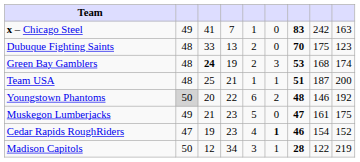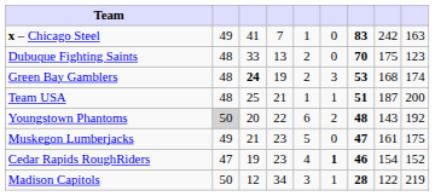 <table class="wikitable" style="text-align:center">
 <tr>
 <th style="background:#ddf; width:46%;">Team</th>
 <th style="background:#ddf; width:6%;"></th>
 <th style="background:#ddf; width:6%;"></th>
 <th style="background:#ddf; width:6%;"></th>
 <th style="background:#ddf; width:6%;"></th>
 <th style="background:#ddf; width:6%;"></th>
 <th style="background:#ddf; width:6%;"></th>
 <th style="background:#ddf; width:6%;"></th>
 <th style="background:#ddf; width:6%;"></th>
 </tr>
 <tr>
 <td align=left><strong>x</strong> – <a href='#'>Chicago Steel</a></td>
 <td>49</td>
 <td>41</td>
 <td>7</td>
 <td>1</td>
 <td>0</td>
 <td><strong>83</strong></td>
 <td>242</td>
 <td>163</td>
 </tr>
 <tr>
 <td align=left><a href='#'>Dubuque Fighting Saints</a></td>
 <td>48</td>
 <td>33</td>
 <td>13</td>
 <td>2</td>
 <td>0</td>
 <td><strong>70</strong></td>
 <td>175</td>
 <td>123</td>
 </tr>
 <tr>
 <td align=left><a href='#'>Green Bay Gamblers</a></td>
 <td>48</td>
 <td><strong>24</strong></td>
 <td>19</td>
 <td>2</td>
 <td>3</td>
 <td><strong>53</strong></td>
 <td>168</td>
 <td>174</td>
 </tr>
 <tr>
 <td align=left><a href='#'>Team USA</a></td>
 <td>48</td>
 <td>25</td>
 <td>21</td>
 <td>1</td>
 <td>1</td>
 <td><strong>51</strong></td>
 <td>187</td>
 <td>200</td>
 </tr>
 <tr>
 <td align=left><a href='#'>Youngstown Phantoms</a></td>
 <td style="background: lightgrey;">50</td>
 <td>20</td>
 <td>22</td>
 <td>6</td>
 <td>2</td>
 <td><strong>48</strong></td>
-<td>146</td>
+<td>143</td>
 <td>192</td>
 </tr>
 <tr>
 <td align=left><a href='#'>Muskegon Lumberjacks</a></td>
 <td>49</td>
 <td>21</td>
 <td>23</td>
 <td>5</td>
 <td>0</td>
 <td><strong>47</strong></td>
 <td>161</td>
 <td>175</td>
 </tr>
 <tr>
 <td align=left><a href='#'>Cedar Rapids RoughRiders</a></td>
 <td>47</td>
 <td>19</td>
 <td>23</td>
 <td>4</td>
 <td><strong>1</strong></td>
 <td><strong>46</strong></td>
 <td>154</td>
 <td>152</td>
 </tr>
 <tr>
 <td align=left><a href='#'>Madison Capitols</a></td>
 <td>50</td>
 <td>12</td>
 <td>34</td>
 <td>3</td>
 <td>1</td>
 <td><strong>28</strong></td>
 <td>122</td>
 <td>219</td>
 </tr>
 </table>
